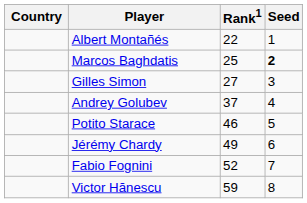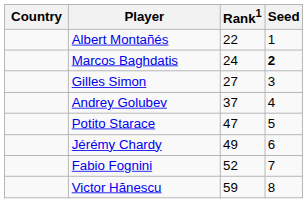 <table class="sortable wikitable">
 <tr>
 <th width="70">Country</th>
 <th width="175">Player</th>
 <th>Rank<sup>1</sup></th>
 <th>Seed</th>
 </tr>
 <tr>
 <td></td>
 <td><a href='#'>Albert Montañés</a></td>
 <td>22</td>
 <td>1</td>
 </tr>
 <tr>
 <td></td>
 <td><a href='#'>Marcos Baghdatis</a></td>
-<td>25</td>
+<td>24</td>
 <td><strong>2</strong></td>
 </tr>
 <tr>
 <td></td>
 <td><a href='#'>Gilles Simon</a></td>
 <td>27</td>
 <td>3</td>
 </tr>
 <tr>
 <td></td>
 <td><a href='#'>Andrey Golubev</a></td>
 <td>37</td>
 <td>4</td>
 </tr>
 <tr>
 <td></td>
 <td><a href='#'>Potito Starace</a></td>
-<td>46</td>
+<td>47</td>
 <td>5</td>
 </tr>
 <tr>
 <td></td>
 <td><a href='#'>Jérémy Chardy</a></td>
 <td>49</td>
 <td>6</td>
 </tr>
 <tr>
 <td></td>
 <td><a href='#'>Fabio Fognini</a></td>
 <td>52</td>
 <td>7</td>
 </tr>
 <tr>
 <td></td>
 <td><a href='#'>Victor Hănescu</a></td>
 <td>59</td>
 <td>8</td>
 </tr>
 </table>
